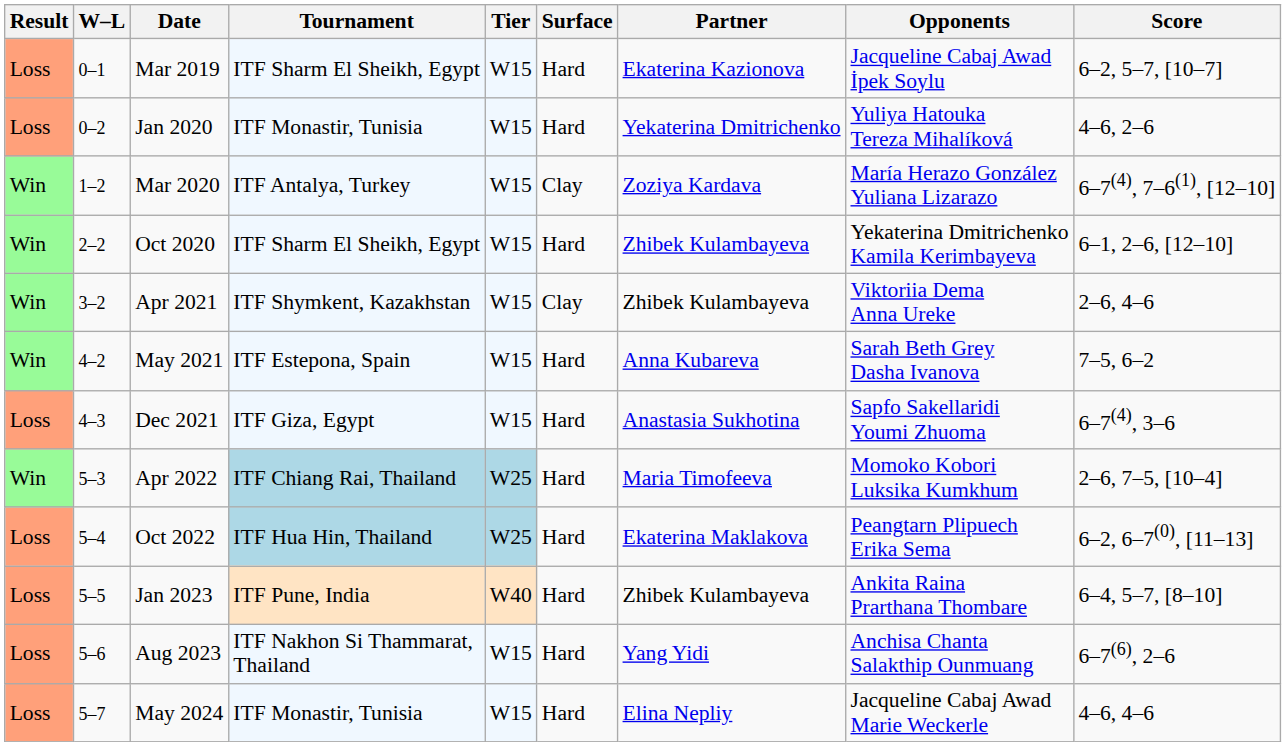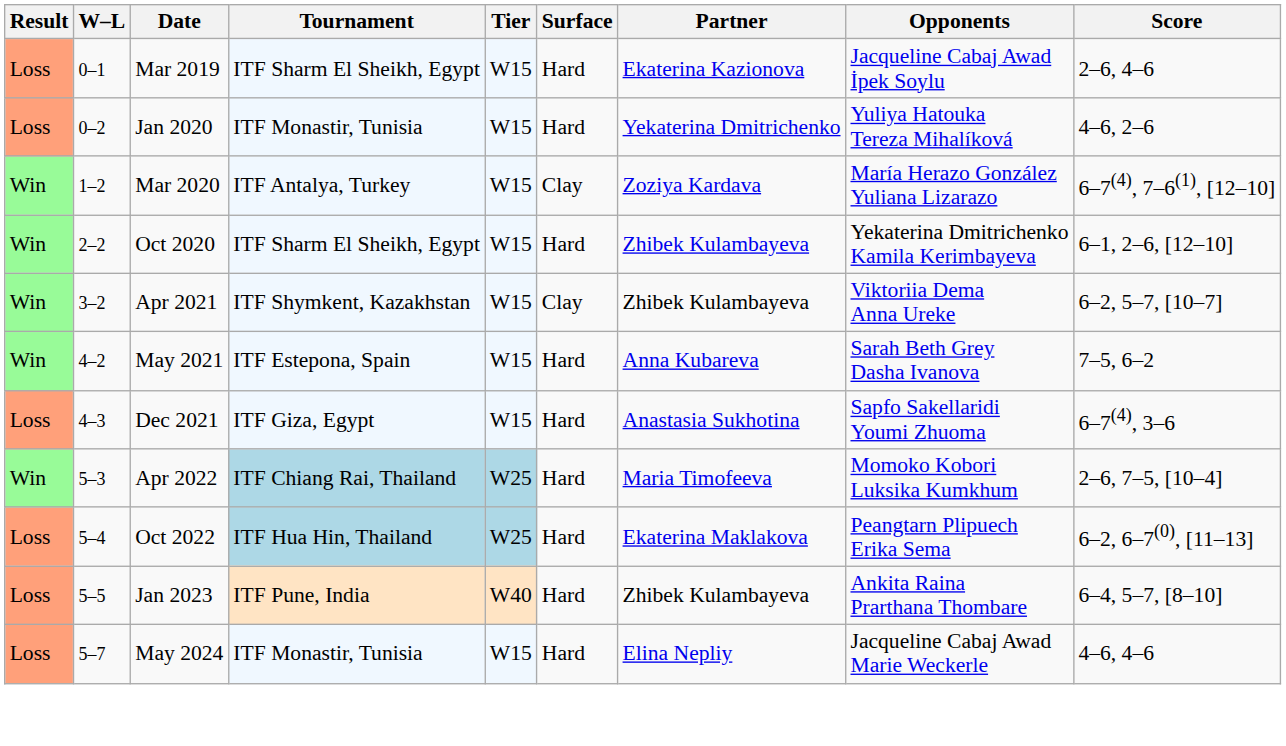 <table class="sortable wikitable">
 <tr>
 <th>Result</th>
 <th class="unsortable">W–L</th>
 <th>Date</th>
 <th>Tournament</th>
 <th>Tier</th>
 <th>Surface</th>
 <th>Partner</th>
 <th>Opponents</th>
 <th class="unsortable">Score</th>
 </tr>
 <tr>
 <td style="background:#ffa07a;">Loss</td>
 <td><small>0–1</small></td>
 <td>Mar 2019</td>
 <td style="background:#f0f8ff;">ITF Sharm El Sheikh, Egypt</td>
 <td style="background:#f0f8ff;">W15</td>
 <td>Hard</td>
 <td> <a href='#'>Ekaterina Kazionova</a></td>
 <td> <a href='#'>Jacqueline Cabaj Awad</a> <br>  <a href='#'>İpek Soylu</a></td>
-<td>6–2, 5–7, [10–7]</td>
+<td>2–6, 4–6</td>
 </tr>
 <tr>
 <td style="background:#ffa07a;">Loss</td>
 <td><small>0–2</small></td>
 <td>Jan 2020</td>
 <td style="background:#f0f8ff;">ITF Monastir, Tunisia</td>
 <td style="background:#f0f8ff;">W15</td>
 <td>Hard</td>
 <td> <a href='#'>Yekaterina Dmitrichenko</a></td>
 <td> <a href='#'>Yuliya Hatouka</a> <br>  <a href='#'>Tereza Mihalíková</a></td>
 <td>4–6, 2–6</td>
 </tr>
 <tr>
 <td style="background:#98fb98;">Win</td>
 <td><small>1–2</small></td>
 <td>Mar 2020</td>
 <td style="background:#f0f8ff;">ITF Antalya, Turkey</td>
 <td style="background:#f0f8ff;">W15</td>
 <td>Clay</td>
 <td> <a href='#'>Zoziya Kardava</a></td>
 <td> <a href='#'>María Herazo González</a> <br>  <a href='#'>Yuliana Lizarazo</a></td>
 <td>6–7<sup>(4)</sup>, 7–6<sup>(1)</sup>, [12–10]</td>
 </tr>
 <tr>
 <td style="background:#98fb98;">Win</td>
 <td><small>2–2</small></td>
 <td>Oct 2020</td>
 <td style="background:#f0f8ff;">ITF Sharm El Sheikh, Egypt</td>
 <td style="background:#f0f8ff;">W15</td>
 <td>Hard</td>
 <td> <a href='#'>Zhibek Kulambayeva</a></td>
 <td> Yekaterina Dmitrichenko <br>  <a href='#'>Kamila Kerimbayeva</a></td>
 <td>6–1, 2–6, [12–10]</td>
 </tr>
 <tr>
 <td style="background:#98fb98;">Win</td>
 <td><small>3–2</small></td>
 <td>Apr 2021</td>
 <td style="background:#f0f8ff;">ITF Shymkent, Kazakhstan</td>
 <td style="background:#f0f8ff;">W15</td>
 <td>Clay</td>
 <td> Zhibek Kulambayeva</td>
 <td> <a href='#'>Viktoriia Dema</a> <br>  <a href='#'>Anna Ureke</a></td>
-<td>2–6, 4–6</td>
+<td>6–2, 5–7, [10–7]</td>
 </tr>
 <tr>
 <td style="background:#98fb98;">Win</td>
 <td><small>4–2</small></td>
 <td>May 2021</td>
 <td style="background:#f0f8ff;">ITF Estepona, Spain</td>
 <td style="background:#f0f8ff;">W15</td>
 <td>Hard</td>
 <td> <a href='#'>Anna Kubareva</a></td>
 <td> <a href='#'>Sarah Beth Grey</a> <br>  <a href='#'>Dasha Ivanova</a></td>
 <td>7–5, 6–2</td>
 </tr>
 <tr>
 <td style="background:#ffa07a;">Loss</td>
 <td><small>4–3</small></td>
 <td>Dec 2021</td>
 <td style="background:#f0f8ff;">ITF Giza, Egypt</td>
 <td style="background:#f0f8ff;">W15</td>
 <td>Hard</td>
 <td> <a href='#'>Anastasia Sukhotina</a></td>
 <td> <a href='#'>Sapfo Sakellaridi</a> <br>  <a href='#'>Youmi Zhuoma</a></td>
 <td>6–7<sup>(4)</sup>, 3–6</td>
 </tr>
 <tr>
 <td style="background:#98fb98;">Win</td>
 <td><small>5–3</small></td>
 <td>Apr 2022</td>
 <td style="background:lightblue;">ITF Chiang Rai, Thailand</td>
 <td style="background:lightblue;">W25</td>
 <td>Hard</td>
 <td> <a href='#'>Maria Timofeeva</a></td>
 <td> <a href='#'>Momoko Kobori</a> <br>  <a href='#'>Luksika Kumkhum</a></td>
 <td>2–6, 7–5, [10–4]</td>
 </tr>
 <tr>
 <td style="background:#ffa07a;">Loss</td>
 <td><small>5–4</small></td>
 <td>Oct 2022</td>
 <td style="background:lightblue;">ITF Hua Hin, Thailand</td>
 <td style="background:lightblue;">W25</td>
 <td>Hard</td>
 <td> <a href='#'>Ekaterina Maklakova</a></td>
 <td> <a href='#'>Peangtarn Plipuech</a> <br>  <a href='#'>Erika Sema</a></td>
 <td>6–2, 6–7<sup>(0)</sup>, [11–13]</td>
 </tr>
 <tr>
 <td style="background:#ffa07a;">Loss</td>
 <td><small>5–5</small></td>
 <td>Jan 2023</td>
 <td style="background:#ffe4c4;">ITF Pune, India</td>
 <td style="background:#ffe4c4;">W40</td>
 <td>Hard</td>
 <td> Zhibek Kulambayeva</td>
 <td> <a href='#'>Ankita Raina</a> <br>  <a href='#'>Prarthana Thombare</a></td>
 <td>6–4, 5–7, [8–10]</td>
 </tr>
 <tr>
 <td style="background:#ffa07a;">Loss</td>
-<td><small>5–6</small></td>
-<td>Aug 2023</td>
-<td style="background:#f0f8ff;">ITF Nakhon Si Thammarat, <br>Thailand</td>
-<td style="background:#f0f8ff;">W15</td>
-<td>Hard</td>
-<td> <a href='#'>Yang Yidi</a></td>
-<td> <a href='#'>Anchisa Chanta</a> <br>  <a href='#'>Salakthip Ounmuang</a></td>
-<td>6–7<sup>(6)</sup>, 2–6</td>
-</tr>
-<tr>
-<td style="background:#ffa07a;">Loss</td>
 <td><small>5–7</small></td>
 <td>May 2024</td>
 <td style="background:#f0f8ff;">ITF Monastir, Tunisia</td>
 <td style="background:#f0f8ff;">W15</td>
 <td>Hard</td>
 <td> <a href='#'>Elina Nepliy</a></td>
 <td> Jacqueline Cabaj Awad <br>  <a href='#'>Marie Weckerle</a></td>
 <td>4–6, 4–6</td>
 </tr>
 </table>
